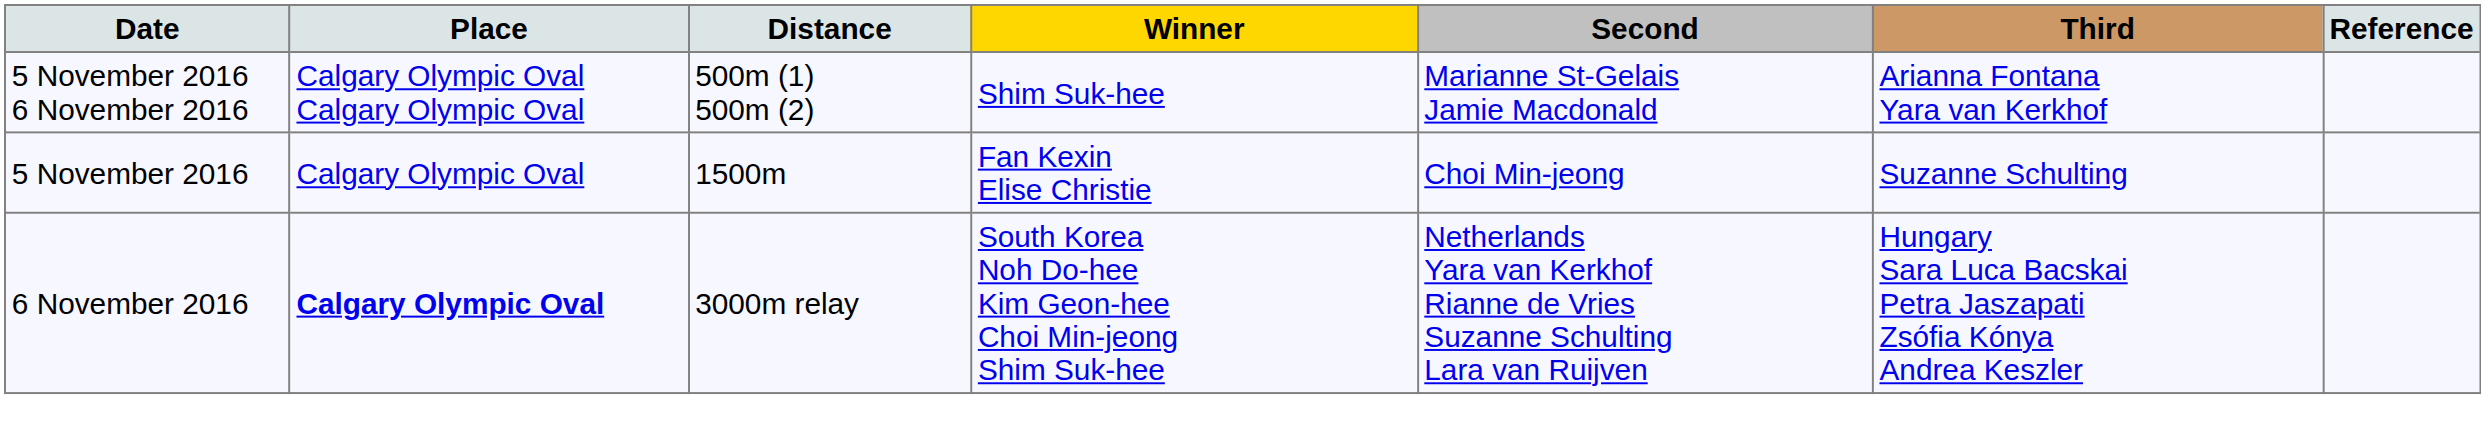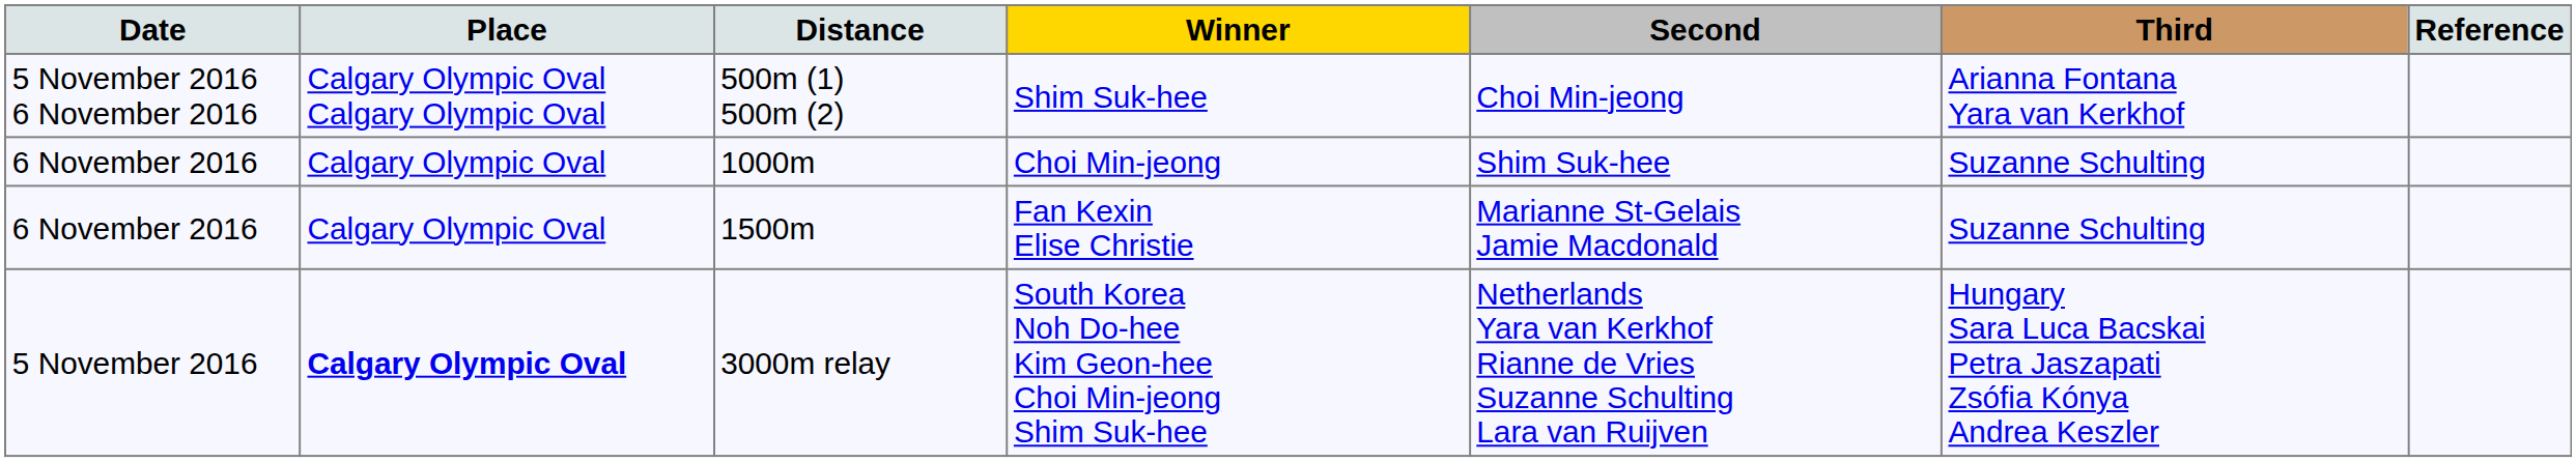 <table bgcolor="#f7f8ff" cellpadding="3" cellspacing="0" border="1" style="font-size: 95%; border: gray solid 1px; border-collapse: collapse;">
 <tr bgcolor="#CCCCCC" (1>
 <td align="center" bgcolor="#DCE5E5" width="150"><strong>Date</strong></td>
 <td align="center" bgcolor="#DCE5E5" width="220"><strong>Place</strong></td>
 <td align="center" bgcolor="#DCE5E5" width="150"><strong>Distance</strong></td>
 <td align="center" bgcolor="gold" width="250"><strong>Winner</strong></td>
 <td align="center" bgcolor="silver" width="250"><strong>Second</strong></td>
 <td align="center" bgcolor="CC9966" width="250"><strong>Third</strong></td>
 <td align="center" bgcolor="#DCE5E5" width="30"><strong>Reference</strong></td>
 </tr>
 <tr align="left">
 <td>5 November 2016<br>6 November 2016</td>
 <td><a href='#'>Calgary Olympic Oval</a><br><a href='#'>Calgary Olympic Oval</a></td>
 <td>500m (1)<br> 500m (2)</td>
 <td> <a href='#'>Shim Suk-hee</a></td>
-<td> <a href='#'>Marianne St-Gelais</a><br> <a href='#'>Jamie Macdonald</a></td>
+<td> <a href='#'>Choi Min-jeong</a></td>
 <td> <a href='#'>Arianna Fontana</a><br> <a href='#'>Yara van Kerkhof</a></td>
 <td><br></td>
 </tr>
 <tr align="left">
-<td>5 November 2016</td>
+<td>6 November 2016</td>
 <td><a href='#'>Calgary Olympic Oval</a></td>
-<td>1500m</td>
-<td> <a href='#'>Fan Kexin</a> <br> <a href='#'>Elise Christie</a></td>
+<td>1000m</td>
 <td> <a href='#'>Choi Min-jeong</a></td>
+<td> <a href='#'>Shim Suk-hee</a></td>
 <td> <a href='#'>Suzanne Schulting</a></td>
 <td></td>
 </tr>
 <tr align="left">
 <td>6 November 2016</td>
+<td><a href='#'>Calgary Olympic Oval</a></td>
+<td>1500m</td>
+<td> <a href='#'>Fan Kexin</a> <br> <a href='#'>Elise Christie</a></td>
+<td> <a href='#'>Marianne St-Gelais</a><br> <a href='#'>Jamie Macdonald</a></td>
+<td> <a href='#'>Suzanne Schulting</a></td>
+<td></td>
+</tr>
+<tr align="left">
+<td>5 November 2016</td>
 <td><strong><a href='#'>Calgary Olympic Oval</a></strong></td>
 <td>3000m relay</td>
 <td> <a href='#'>South Korea</a> <br><a href='#'>Noh Do-hee</a><br><a href='#'>Kim Geon-hee</a><br><a href='#'>Choi Min-jeong</a><br><a href='#'>Shim Suk-hee</a></td>
 <td> <a href='#'>Netherlands</a><br><a href='#'>Yara van Kerkhof</a><br><a href='#'>Rianne de Vries</a><br><a href='#'>Suzanne Schulting</a><br><a href='#'>Lara van Ruijven</a></td>
 <td> <a href='#'>Hungary</a><br><a href='#'>Sara Luca Bacskai</a><br><a href='#'>Petra Jaszapati</a><br><a href='#'>Zsófia Kónya</a><br><a href='#'>Andrea Keszler</a></td>
 <td></td>
 </tr>
 </table>
